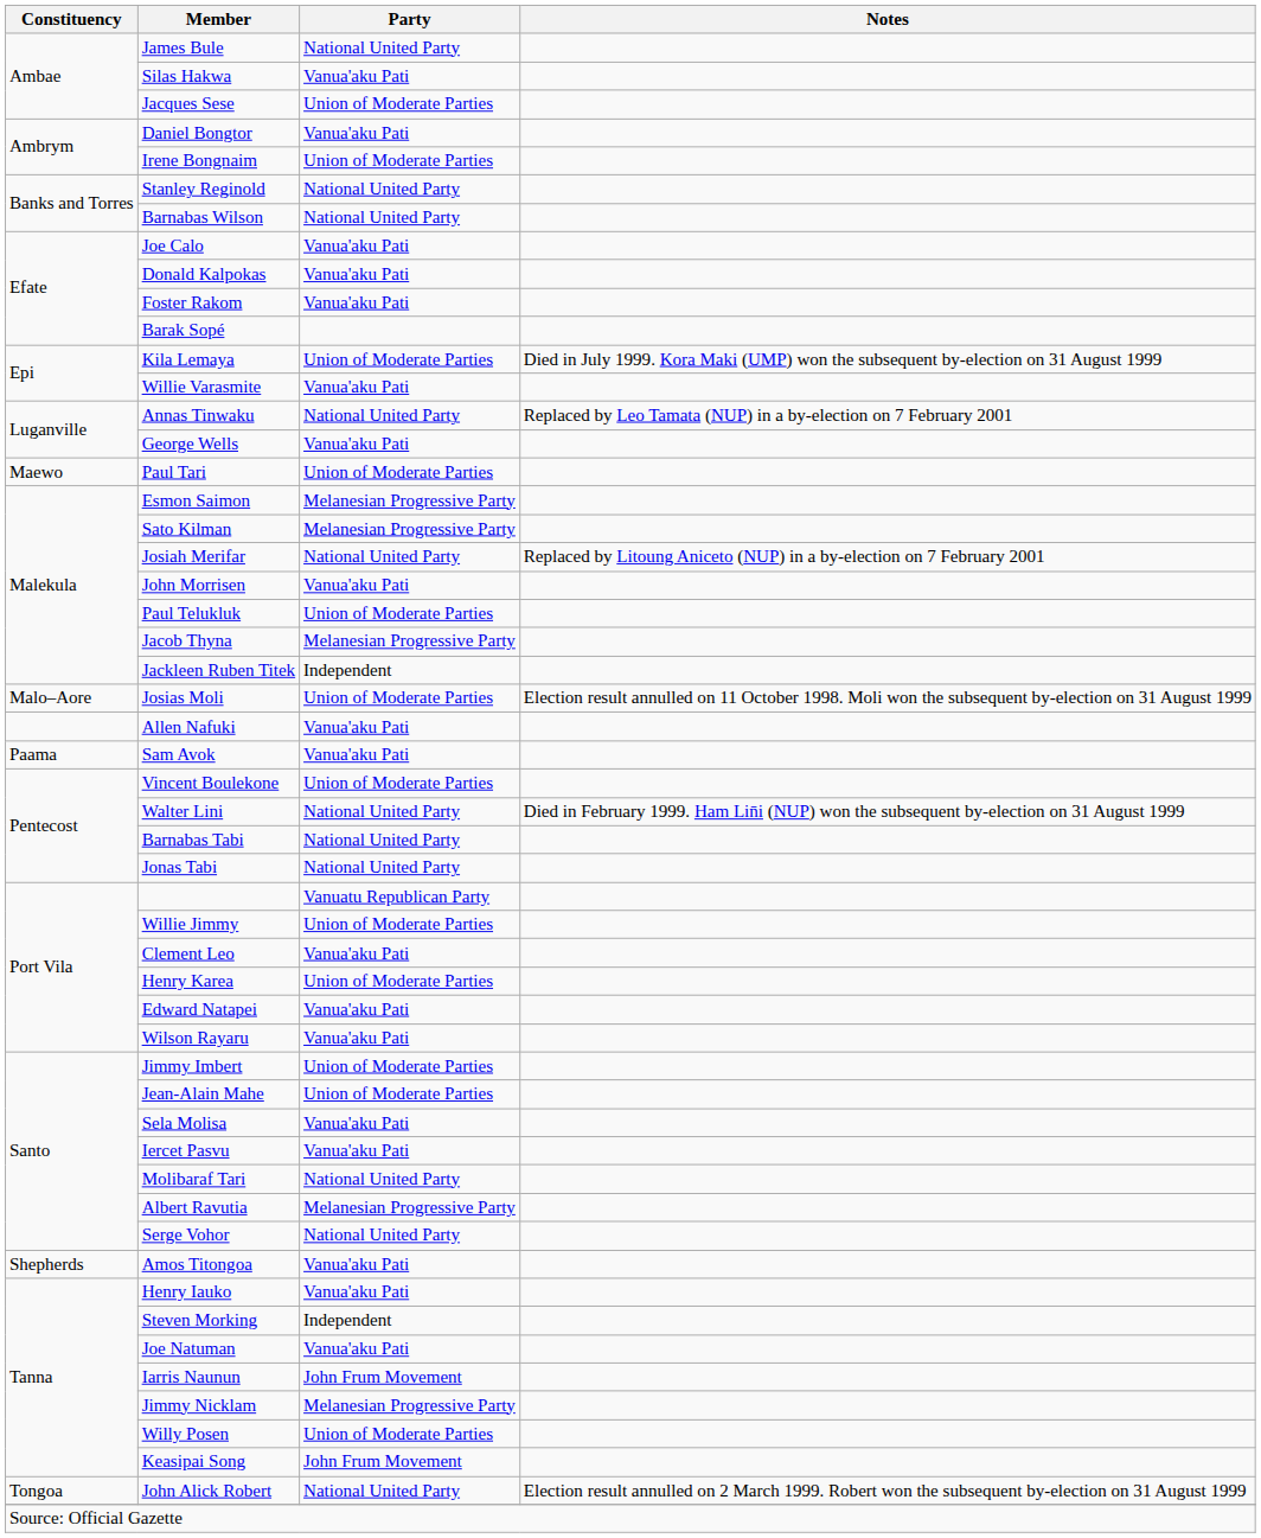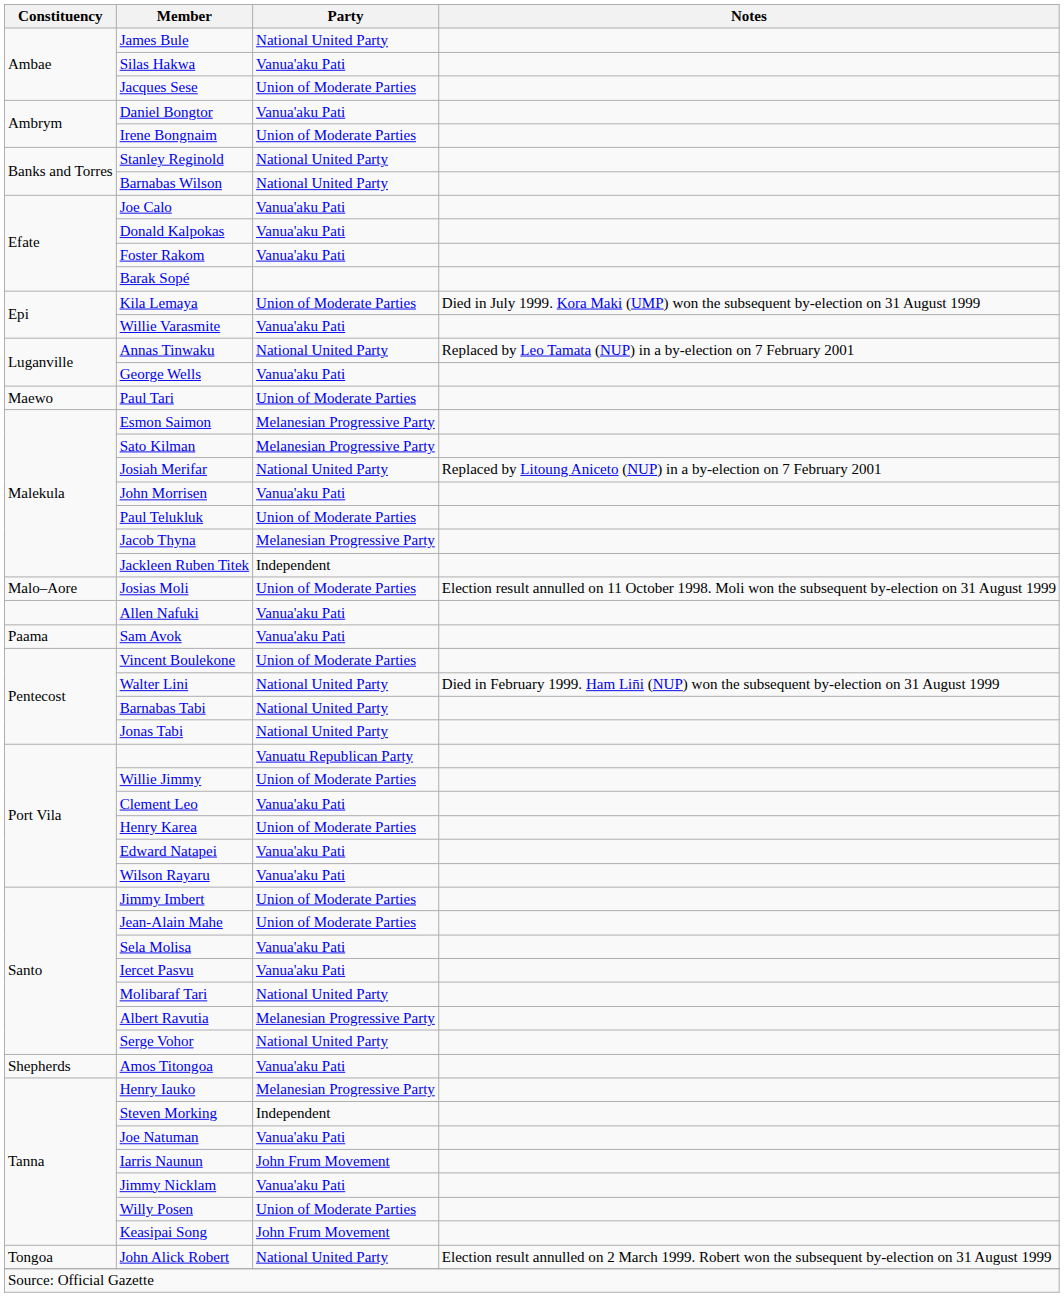 <table class="wikitable sortable">
 <tr>
 <th>Constituency</th>
 <th>Member</th>
 <th>Party</th>
 <th>Notes</th>
 </tr>
 <tr>
 <td rowspan=3>Ambae</td>
 <td><a href='#'>James Bule</a></td>
 <td><a href='#'>National United Party</a></td>
 <td></td>
 </tr>
 <tr>
 <td><a href='#'>Silas Hakwa</a></td>
 <td><a href='#'>Vanua'aku Pati</a></td>
 <td></td>
 </tr>
 <tr>
 <td><a href='#'>Jacques Sese</a></td>
 <td><a href='#'>Union of Moderate Parties</a></td>
 <td></td>
 </tr>
 <tr>
 <td rowspan=2>Ambrym</td>
 <td><a href='#'>Daniel Bongtor</a></td>
 <td><a href='#'>Vanua'aku Pati</a></td>
 <td></td>
 </tr>
 <tr>
 <td><a href='#'>Irene Bongnaim</a></td>
 <td><a href='#'>Union of Moderate Parties</a></td>
 <td></td>
 </tr>
 <tr>
 <td rowspan=2>Banks and Torres</td>
 <td><a href='#'>Stanley Reginold</a></td>
 <td><a href='#'>National United Party</a></td>
 <td></td>
 </tr>
 <tr>
 <td><a href='#'>Barnabas Wilson</a></td>
 <td><a href='#'>National United Party</a></td>
 <td></td>
 </tr>
 <tr>
 <td rowspan=4>Efate</td>
 <td><a href='#'>Joe Calo</a></td>
 <td><a href='#'>Vanua'aku Pati</a></td>
 <td></td>
 </tr>
 <tr>
 <td><a href='#'>Donald Kalpokas</a></td>
 <td><a href='#'>Vanua'aku Pati</a></td>
 <td></td>
 </tr>
 <tr>
 <td><a href='#'>Foster Rakom</a></td>
 <td><a href='#'>Vanua'aku Pati</a></td>
 <td></td>
 </tr>
 <tr>
 <td><a href='#'>Barak Sopé</a></td>
 <td></td>
 <td></td>
 </tr>
 <tr>
 <td rowspan=2>Epi</td>
 <td><a href='#'>Kila Lemaya</a></td>
 <td><a href='#'>Union of Moderate Parties</a></td>
 <td>Died in July 1999. <a href='#'>Kora Maki</a> (<a href='#'>UMP</a>) won the subsequent by-election on 31 August 1999</td>
 </tr>
 <tr>
 <td><a href='#'>Willie Varasmite</a></td>
 <td><a href='#'>Vanua'aku Pati</a></td>
 <td></td>
 </tr>
 <tr>
 <td rowspan=2>Luganville</td>
 <td><a href='#'>Annas Tinwaku</a></td>
 <td><a href='#'>National United Party</a></td>
 <td>Replaced by <a href='#'>Leo Tamata</a> (<a href='#'>NUP</a>) in a by-election on 7 February 2001</td>
 </tr>
 <tr>
 <td><a href='#'>George Wells</a></td>
 <td><a href='#'>Vanua'aku Pati</a></td>
 <td></td>
 </tr>
 <tr>
 <td>Maewo</td>
 <td><a href='#'>Paul Tari</a></td>
 <td><a href='#'>Union of Moderate Parties</a></td>
 <td></td>
 </tr>
 <tr>
 <td rowspan=7>Malekula</td>
 <td><a href='#'>Esmon Saimon</a></td>
 <td><a href='#'>Melanesian Progressive Party</a></td>
 <td></td>
 </tr>
 <tr>
 <td><a href='#'>Sato Kilman</a></td>
 <td><a href='#'>Melanesian Progressive Party</a></td>
 <td></td>
 </tr>
 <tr>
 <td><a href='#'>Josiah Merifar</a></td>
 <td><a href='#'>National United Party</a></td>
 <td>Replaced by <a href='#'>Litoung Aniceto</a> (<a href='#'>NUP</a>)  in a by-election on 7 February 2001</td>
 </tr>
 <tr>
 <td><a href='#'>John Morrisen</a></td>
 <td><a href='#'>Vanua'aku Pati</a></td>
 <td></td>
 </tr>
 <tr>
 <td><a href='#'>Paul Telukluk</a></td>
 <td><a href='#'>Union of Moderate Parties</a></td>
 <td></td>
 </tr>
 <tr>
 <td><a href='#'>Jacob Thyna</a></td>
 <td><a href='#'>Melanesian Progressive Party</a></td>
 <td></td>
 </tr>
 <tr>
 <td><a href='#'>Jackleen Ruben Titek</a></td>
 <td>Independent</td>
 <td></td>
 </tr>
 <tr>
 <td>Malo–Aore</td>
 <td><a href='#'>Josias Moli</a></td>
 <td><a href='#'>Union of Moderate Parties</a></td>
 <td>Election result annulled on 11 October 1998. Moli won the subsequent by-election on 31 August 1999</td>
 </tr>
 <tr>
 <td></td>
 <td><a href='#'>Allen Nafuki</a></td>
 <td><a href='#'>Vanua'aku Pati</a></td>
 <td></td>
 </tr>
 <tr>
 <td>Paama</td>
 <td><a href='#'>Sam Avok</a></td>
 <td><a href='#'>Vanua'aku Pati</a></td>
 <td></td>
 </tr>
 <tr>
 <td rowspan=4>Pentecost</td>
 <td><a href='#'>Vincent Boulekone</a></td>
 <td><a href='#'>Union of Moderate Parties</a></td>
 <td></td>
 </tr>
 <tr>
 <td><a href='#'>Walter Lini</a></td>
 <td><a href='#'>National United Party</a></td>
 <td>Died in February 1999. <a href='#'>Ham Lin̄i</a> (<a href='#'>NUP</a>) won the subsequent by-election on 31 August 1999</td>
 </tr>
 <tr>
 <td><a href='#'>Barnabas Tabi</a></td>
 <td><a href='#'>National United Party</a></td>
 <td></td>
 </tr>
 <tr>
 <td><a href='#'>Jonas Tabi</a></td>
 <td><a href='#'>National United Party</a></td>
 <td></td>
 </tr>
 <tr>
 <td rowspan=6>Port Vila</td>
 <td></td>
 <td><a href='#'>Vanuatu Republican Party</a></td>
 <td></td>
 </tr>
 <tr>
 <td><a href='#'>Willie Jimmy</a></td>
 <td><a href='#'>Union of Moderate Parties</a></td>
 <td></td>
 </tr>
 <tr>
 <td><a href='#'>Clement Leo</a></td>
 <td><a href='#'>Vanua'aku Pati</a></td>
 <td></td>
 </tr>
 <tr>
 <td><a href='#'>Henry Karea</a></td>
 <td><a href='#'>Union of Moderate Parties</a></td>
 <td></td>
 </tr>
 <tr>
 <td><a href='#'>Edward Natapei</a></td>
 <td><a href='#'>Vanua'aku Pati</a></td>
 <td></td>
 </tr>
 <tr>
 <td><a href='#'>Wilson Rayaru</a></td>
 <td><a href='#'>Vanua'aku Pati</a></td>
 <td></td>
 </tr>
 <tr>
 <td rowspan=7>Santo</td>
 <td><a href='#'>Jimmy Imbert</a></td>
 <td><a href='#'>Union of Moderate Parties</a></td>
 <td></td>
 </tr>
 <tr>
 <td><a href='#'>Jean-Alain Mahe</a></td>
 <td><a href='#'>Union of Moderate Parties</a></td>
 <td></td>
 </tr>
 <tr>
 <td><a href='#'>Sela Molisa</a></td>
 <td><a href='#'>Vanua'aku Pati</a></td>
 <td></td>
 </tr>
 <tr>
 <td><a href='#'>Iercet Pasvu</a></td>
 <td><a href='#'>Vanua'aku Pati</a></td>
 <td></td>
 </tr>
 <tr>
 <td><a href='#'>Molibaraf Tari</a></td>
 <td><a href='#'>National United Party</a></td>
 <td></td>
 </tr>
 <tr>
 <td><a href='#'>Albert Ravutia</a></td>
 <td><a href='#'>Melanesian Progressive Party</a></td>
 <td></td>
 </tr>
 <tr>
 <td><a href='#'>Serge Vohor</a></td>
 <td><a href='#'>National United Party</a></td>
 <td></td>
 </tr>
 <tr>
 <td>Shepherds</td>
 <td><a href='#'>Amos Titongoa</a></td>
 <td><a href='#'>Vanua'aku Pati</a></td>
 <td></td>
 </tr>
 <tr>
 <td rowspan=7>Tanna</td>
 <td><a href='#'>Henry Iauko</a></td>
-<td><a href='#'>Vanua'aku Pati</a></td>
+<td><a href='#'>Melanesian Progressive Party</a></td>
 <td></td>
 </tr>
 <tr>
 <td><a href='#'>Steven Morking</a></td>
 <td>Independent</td>
 <td></td>
 </tr>
 <tr>
 <td><a href='#'>Joe Natuman</a></td>
 <td><a href='#'>Vanua'aku Pati</a></td>
 <td></td>
 </tr>
 <tr>
 <td><a href='#'>Iarris Naunun</a></td>
 <td><a href='#'>John Frum Movement</a></td>
 <td></td>
 </tr>
 <tr>
 <td><a href='#'>Jimmy Nicklam</a></td>
-<td><a href='#'>Melanesian Progressive Party</a></td>
+<td><a href='#'>Vanua'aku Pati</a></td>
 <td></td>
 </tr>
 <tr>
 <td><a href='#'>Willy Posen</a></td>
 <td><a href='#'>Union of Moderate Parties</a></td>
 <td></td>
 </tr>
 <tr>
 <td><a href='#'>Keasipai Song</a></td>
 <td><a href='#'>John Frum Movement</a></td>
 <td></td>
 </tr>
 <tr>
 <td>Tongoa</td>
 <td><a href='#'>John Alick Robert</a></td>
 <td><a href='#'>National United Party</a></td>
 <td>Election result annulled on 2 March 1999. Robert won the subsequent by-election on 31 August 1999</td>
 </tr>
 <tr>
 </tr>
 <tr class=sortbottom>
 <td colspan=4 align=left>Source: Official Gazette</td>
 </tr>
 </table>
